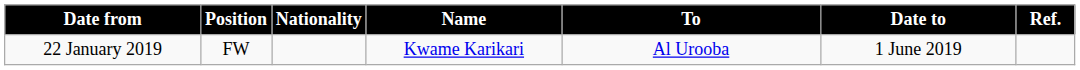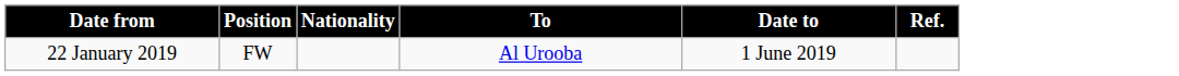 <table class="wikitable" style="text-align:center; font-size:90%; ">
 <tr>
 <th style="background:#000000; color:#FFFFFF; width:150px;">Date from</th>
 <th style="background:#000000; color:#FFFFFF; width:50px;">Position</th>
 <th style="background:#000000; color:#FFFFFF; width:50px;">Nationality</th>
-<th style="background:#000000; color:#FFFFFF; width:150px;">Name</th>
 <th style="background:#000000; color:#FFFFFF; width:200px;">To</th>
 <th style="background:#000000; color:#FFFFFF; width:150px;">Date to</th>
 <th style="background:#000000; color:#FFFFFF; width:40px;">Ref.</th>
 </tr>
 <tr>
 <td>22 January 2019</td>
 <td>FW</td>
 <td></td>
-<td><a href='#'>Kwame Karikari</a></td>
 <td><a href='#'>Al Urooba</a></td>
 <td>1 June 2019</td>
 <td></td>
 </tr>
 </table>
